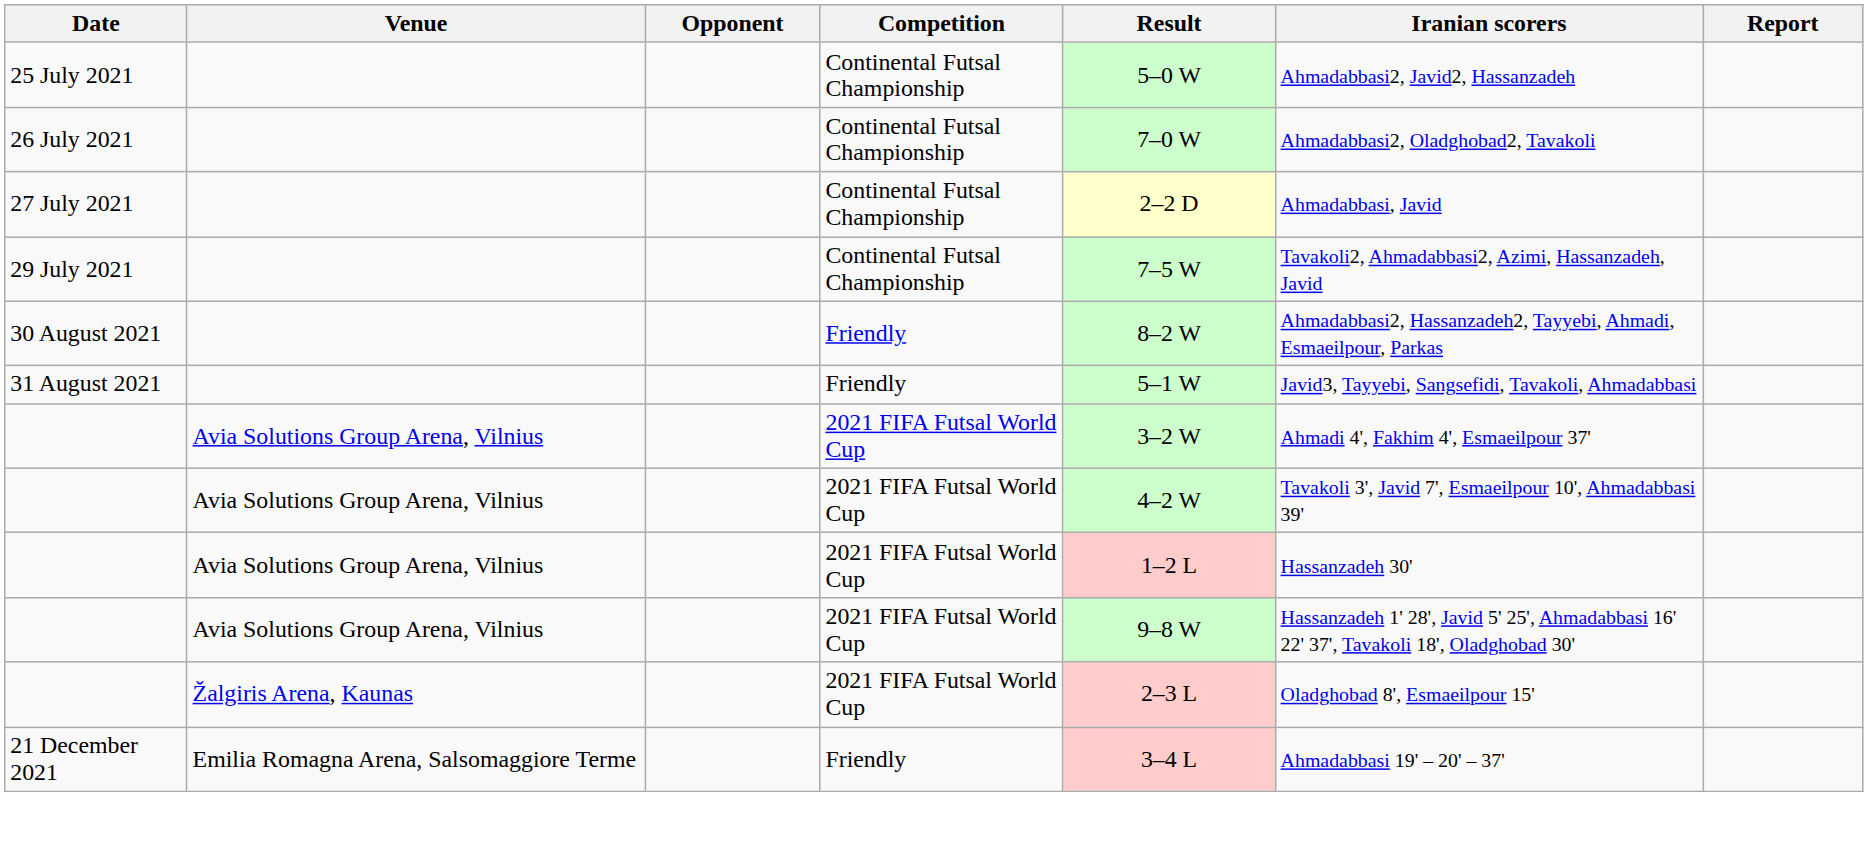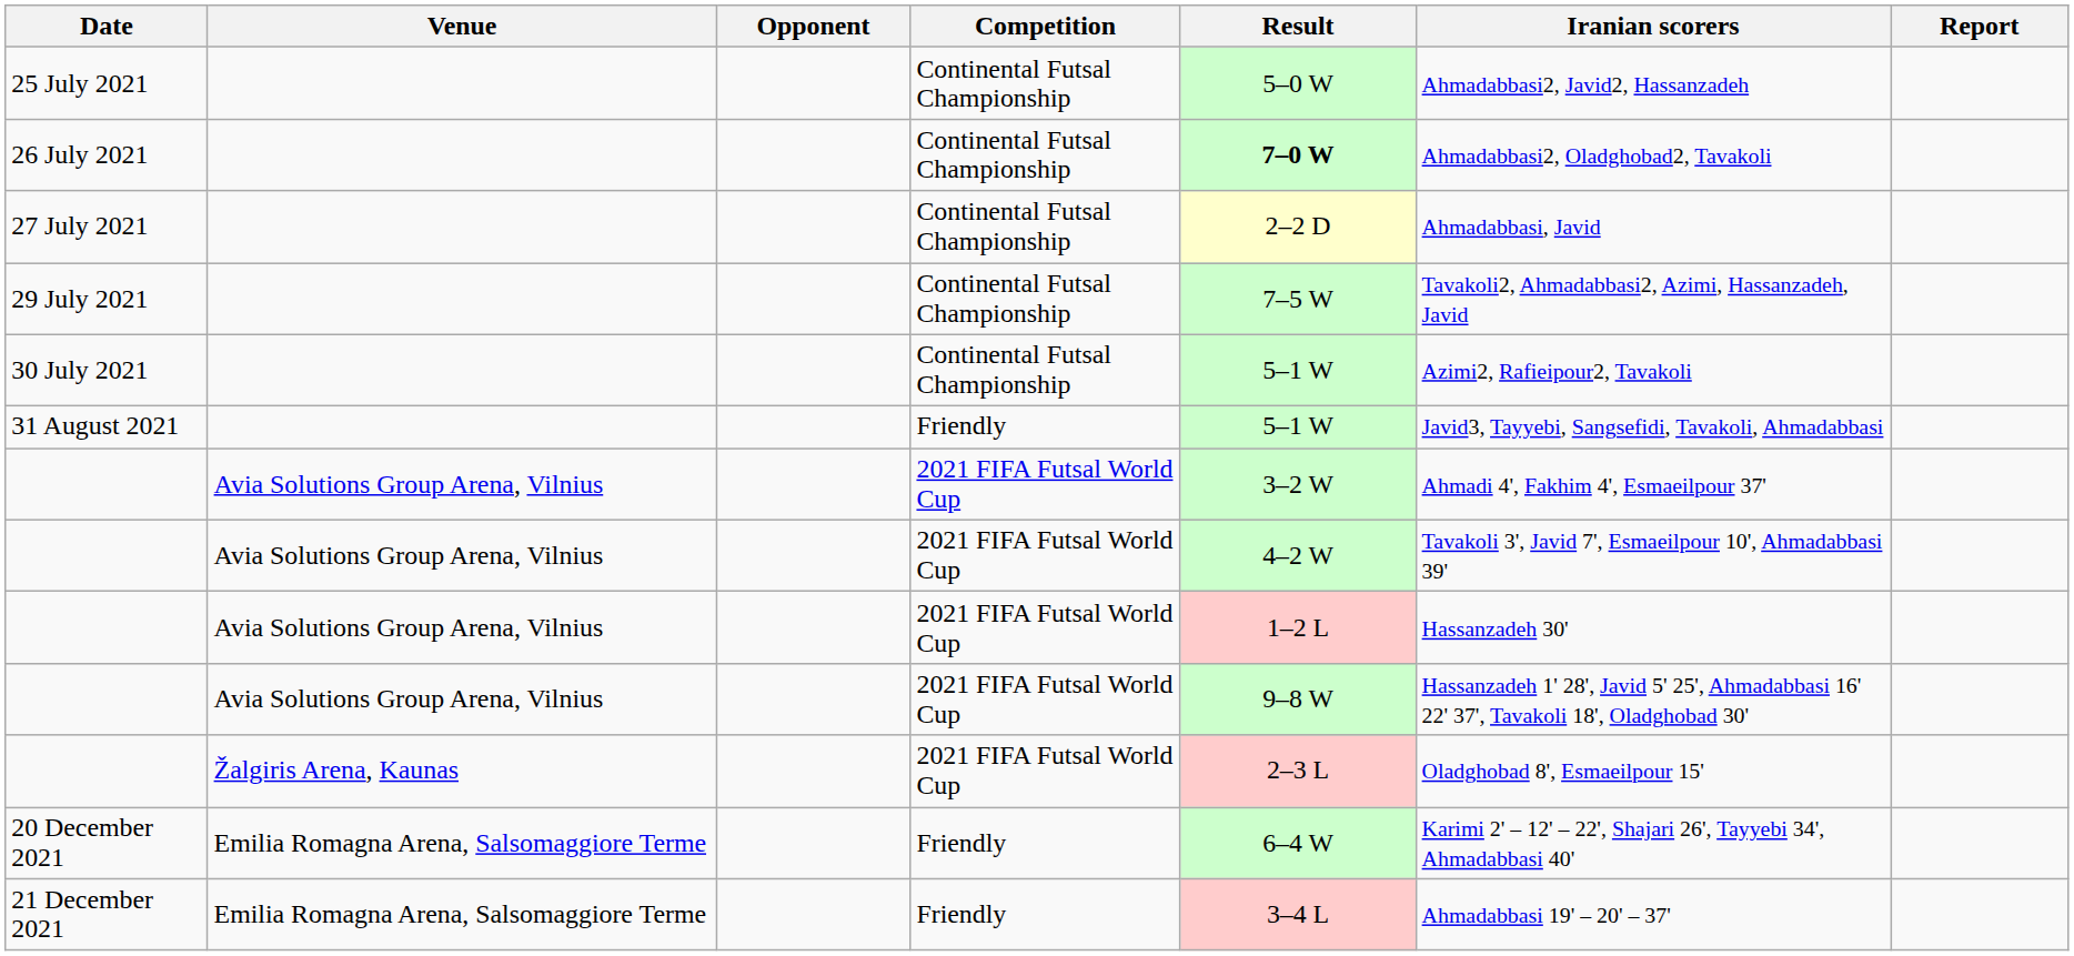 <table class="wikitable">
 <tr>
 <th width=115>Date</th>
 <th width=300>Venue</th>
 <th width=110>Opponent</th>
 <th>Competition</th>
 <th width=135>Result</th>
 <th>Iranian scorers</th>
 <th width=100>Report</th>
 </tr>
 <tr>
 <td>25 July 2021</td>
 <td></td>
 <td></td>
 <td>Continental Futsal Championship</td>
 <td bgcolor=CCFFCC align=center>5–0 W</td>
 <td><small> <a href='#'>Ahmadabbasi</a>2, <a href='#'>Javid</a>2, <a href='#'>Hassanzadeh</a> </small></td>
 <td align=center></td>
 </tr>
 <tr>
 <td>26 July 2021</td>
 <td></td>
 <td></td>
 <td>Continental Futsal Championship</td>
-<td bgcolor=CCFFCC align=center>7–0 W</td>
+<td bgcolor=CCFFCC align=center><strong>7–0 W</strong></td>
 <td><small> <a href='#'>Ahmadabbasi</a>2, <a href='#'>Oladghobad</a>2, <a href='#'>Tavakoli</a> </small></td>
 <td align=center></td>
 </tr>
 <tr>
 <td>27 July 2021</td>
 <td></td>
 <td></td>
 <td>Continental Futsal Championship</td>
 <td bgcolor=FFFFCC align=center>2–2 D</td>
 <td><small> <a href='#'>Ahmadabbasi</a>, <a href='#'>Javid</a> </small></td>
 <td align=center></td>
 </tr>
 <tr>
 <td>29 July 2021</td>
 <td></td>
 <td></td>
 <td>Continental Futsal Championship</td>
 <td bgcolor=CCFFCC align=center>7–5 W</td>
 <td><small> <a href='#'>Tavakoli</a>2, <a href='#'>Ahmadabbasi</a>2, <a href='#'>Azimi</a>, <a href='#'>Hassanzadeh</a>, <a href='#'>Javid</a> </small></td>
 <td align=center></td>
 </tr>
 <tr>
-<td>30 August 2021</td>
+<td>30 July 2021</td>
 <td></td>
 <td></td>
-<td><a href='#'>Friendly</a></td>
-<td bgcolor=CCFFCC align=center>8–2 W</td>
-<td><small> <a href='#'>Ahmadabbasi</a>2, <a href='#'>Hassanzadeh</a>2, <a href='#'>Tayyebi</a>, <a href='#'>Ahmadi</a>, <a href='#'>Esmaeilpour</a>, <a href='#'>Parkas</a> </small></td>
+<td>Continental Futsal Championship</td>
+<td bgcolor=CCFFCC align=center>5–1 W</td>
+<td><small> <a href='#'>Azimi</a>2, <a href='#'>Rafieipour</a>2, <a href='#'>Tavakoli</a> </small></td>
 <td align=center></td>
 </tr>
 <tr>
 <td>31 August 2021</td>
 <td></td>
 <td></td>
 <td>Friendly</td>
 <td bgcolor=CCFFCC align=center>5–1 W</td>
 <td><small> <a href='#'>Javid</a>3, <a href='#'>Tayyebi</a>, <a href='#'>Sangsefidi</a>, <a href='#'>Tavakoli</a>, <a href='#'>Ahmadabbasi</a> </small></td>
 <td align=center></td>
 </tr>
 <tr>
 <td></td>
 <td><a href='#'>Avia Solutions Group Arena</a>, <a href='#'>Vilnius</a></td>
 <td></td>
 <td><a href='#'>2021 FIFA Futsal World Cup</a></td>
 <td bgcolor=CCFFCC align=center>3–2 W</td>
 <td><small> <a href='#'>Ahmadi</a> 4', <a href='#'>Fakhim</a> 4', <a href='#'>Esmaeilpour</a> 37' </small></td>
 <td></td>
 </tr>
 <tr>
 <td></td>
 <td>Avia Solutions Group Arena, Vilnius</td>
 <td></td>
 <td>2021 FIFA Futsal World Cup</td>
 <td bgcolor=CCFFCC align=center>4–2 W</td>
 <td><small> <a href='#'>Tavakoli</a> 3', <a href='#'>Javid</a> 7', <a href='#'>Esmaeilpour</a> 10', <a href='#'>Ahmadabbasi</a> 39' </small></td>
 <td></td>
 </tr>
 <tr>
 <td></td>
 <td>Avia Solutions Group Arena, Vilnius</td>
 <td></td>
 <td>2021 FIFA Futsal World Cup</td>
 <td bgcolor=FFCCCC align=center>1–2 L</td>
 <td><small> <a href='#'>Hassanzadeh</a> 30' </small></td>
 <td></td>
 </tr>
 <tr>
 <td></td>
 <td>Avia Solutions Group Arena, Vilnius</td>
 <td></td>
 <td>2021 FIFA Futsal World Cup</td>
 <td bgcolor= CCFFCC align=center>9–8 W</td>
 <td><small> <a href='#'>Hassanzadeh</a> 1' 28', <a href='#'>Javid</a> 5' 25', <a href='#'>Ahmadabbasi</a> 16' 22' 37', <a href='#'>Tavakoli</a> 18', <a href='#'>Oladghobad</a> 30' </small></td>
 <td></td>
 </tr>
 <tr>
 <td></td>
 <td><a href='#'>Žalgiris Arena</a>, <a href='#'>Kaunas</a></td>
 <td></td>
 <td>2021 FIFA Futsal World Cup</td>
 <td bgcolor=FFCCCC align=center>2–3 L</td>
 <td><small> <a href='#'>Oladghobad</a> 8', <a href='#'>Esmaeilpour</a> 15' </small></td>
 <td></td>
 </tr>
 <tr>
+<td>20 December 2021</td>
+<td>Emilia Romagna Arena, <a href='#'>Salsomaggiore Terme</a></td>
+<td></td>
+<td>Friendly</td>
+<td bgcolor=CCFFCC align=center>6–4 W</td>
+<td><small> <a href='#'>Karimi</a> 2' – 12' – 22', <a href='#'>Shajari</a> 26', <a href='#'>Tayyebi</a> 34', <a href='#'>Ahmadabbasi</a> 40' </small></td>
+<td></td>
+</tr>
+<tr>
 <td>21 December 2021</td>
 <td>Emilia Romagna Arena, Salsomaggiore Terme</td>
 <td></td>
 <td>Friendly</td>
 <td bgcolor=FFCCCC align=center>3–4 L</td>
 <td><small> <a href='#'>Ahmadabbasi</a> 19' – 20' – 37' </small></td>
 <td></td>
 </tr>
 </table>
